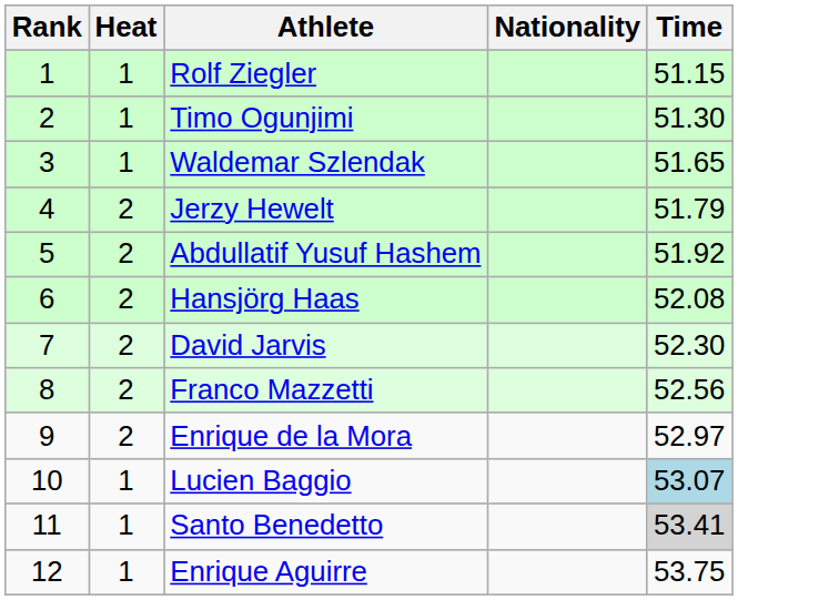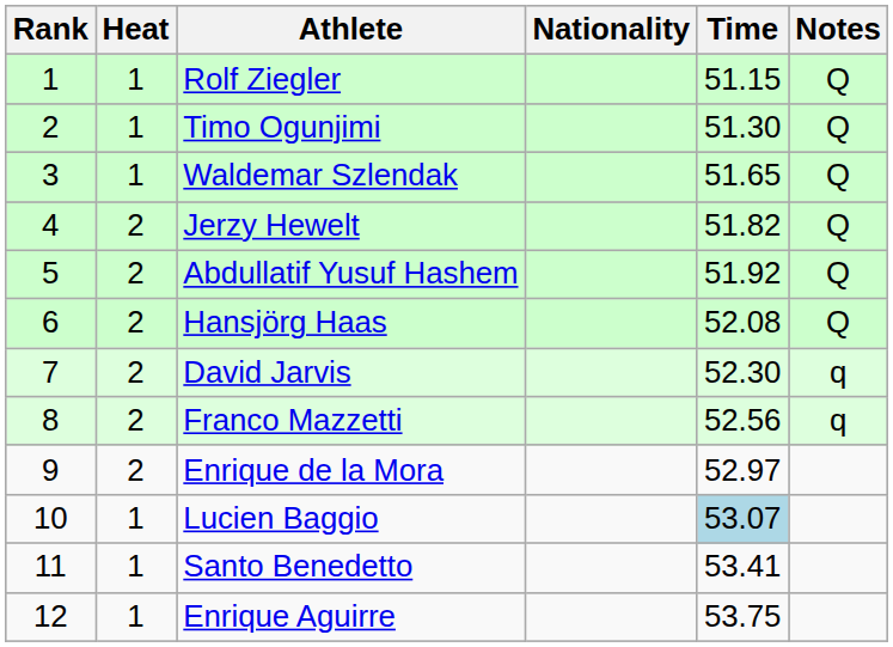 <table class="wikitable sortable" style="text-align:center">
 <tr>
 <th>Rank</th>
 <th>Heat</th>
 <th>Athlete</th>
 <th>Nationality</th>
 <th>Time</th>
+<th>Notes</th>
 </tr>
 <tr bgcolor=ccffcc>
 <td>1</td>
 <td>1</td>
 <td align=left><a href='#'>Rolf Ziegler</a></td>
 <td align=left></td>
 <td>51.15</td>
+<td>Q</td>
 </tr>
 <tr bgcolor=ccffcc>
 <td>2</td>
 <td>1</td>
 <td align=left><a href='#'>Timo Ogunjimi</a></td>
 <td align=left></td>
 <td>51.30</td>
+<td>Q</td>
 </tr>
 <tr bgcolor=ccffcc>
 <td>3</td>
 <td>1</td>
 <td align=left><a href='#'>Waldemar Szlendak</a></td>
 <td align=left></td>
 <td>51.65</td>
+<td>Q</td>
 </tr>
 <tr bgcolor=ccffcc>
 <td>4</td>
 <td>2</td>
 <td align=left><a href='#'>Jerzy Hewelt</a></td>
 <td align=left></td>
-<td>51.79</td>
+<td>51.82</td>
+<td>Q</td>
 </tr>
 <tr bgcolor=ccffcc>
 <td>5</td>
 <td>2</td>
 <td align=left><a href='#'>Abdullatif Yusuf Hashem</a></td>
 <td align=left></td>
 <td>51.92</td>
+<td>Q</td>
 </tr>
 <tr bgcolor=ccffcc>
 <td>6</td>
 <td>2</td>
 <td align=left><a href='#'>Hansjörg Haas</a></td>
 <td align=left></td>
 <td>52.08</td>
+<td>Q</td>
 </tr>
 <tr bgcolor=ddffdd>
 <td>7</td>
 <td>2</td>
 <td align=left><a href='#'>David Jarvis</a></td>
 <td align=left></td>
 <td>52.30</td>
+<td>q</td>
 </tr>
 <tr bgcolor=ddffdd>
 <td>8</td>
 <td>2</td>
 <td align=left><a href='#'>Franco Mazzetti</a></td>
 <td align=left></td>
 <td>52.56</td>
+<td>q</td>
 </tr>
 <tr>
 <td>9</td>
 <td>2</td>
 <td align=left><a href='#'>Enrique de la Mora</a></td>
 <td align=left></td>
 <td>52.97</td>
+<td></td>
 </tr>
 <tr>
 <td>10</td>
 <td>1</td>
 <td align=left><a href='#'>Lucien Baggio</a></td>
 <td align=left></td>
 <td style="background: lightblue;">53.07</td>
+<td></td>
 </tr>
 <tr>
 <td>11</td>
 <td>1</td>
 <td align=left><a href='#'>Santo Benedetto</a></td>
 <td align=left></td>
-<td style="background: lightgrey;">53.41</td>
+<td>53.41</td>
+<td></td>
 </tr>
 <tr>
 <td>12</td>
 <td>1</td>
 <td align=left><a href='#'>Enrique Aguirre</a></td>
 <td align=left></td>
 <td>53.75</td>
+<td></td>
 </tr>
 </table>
